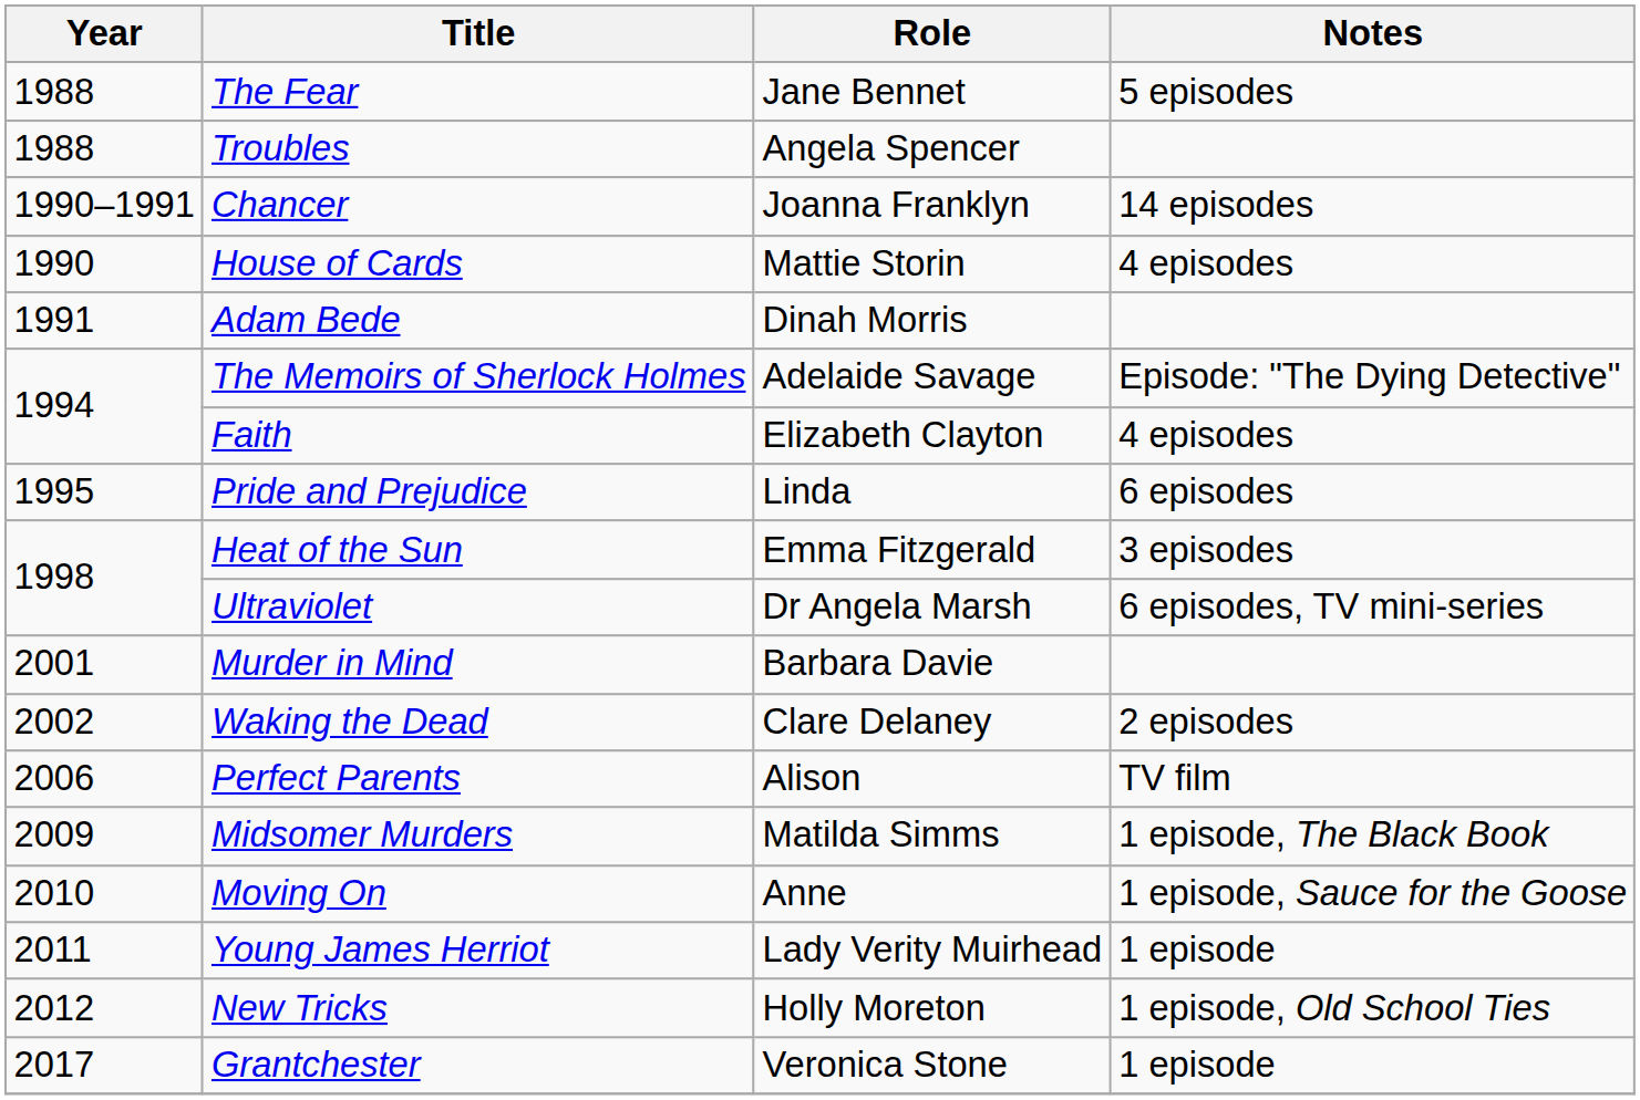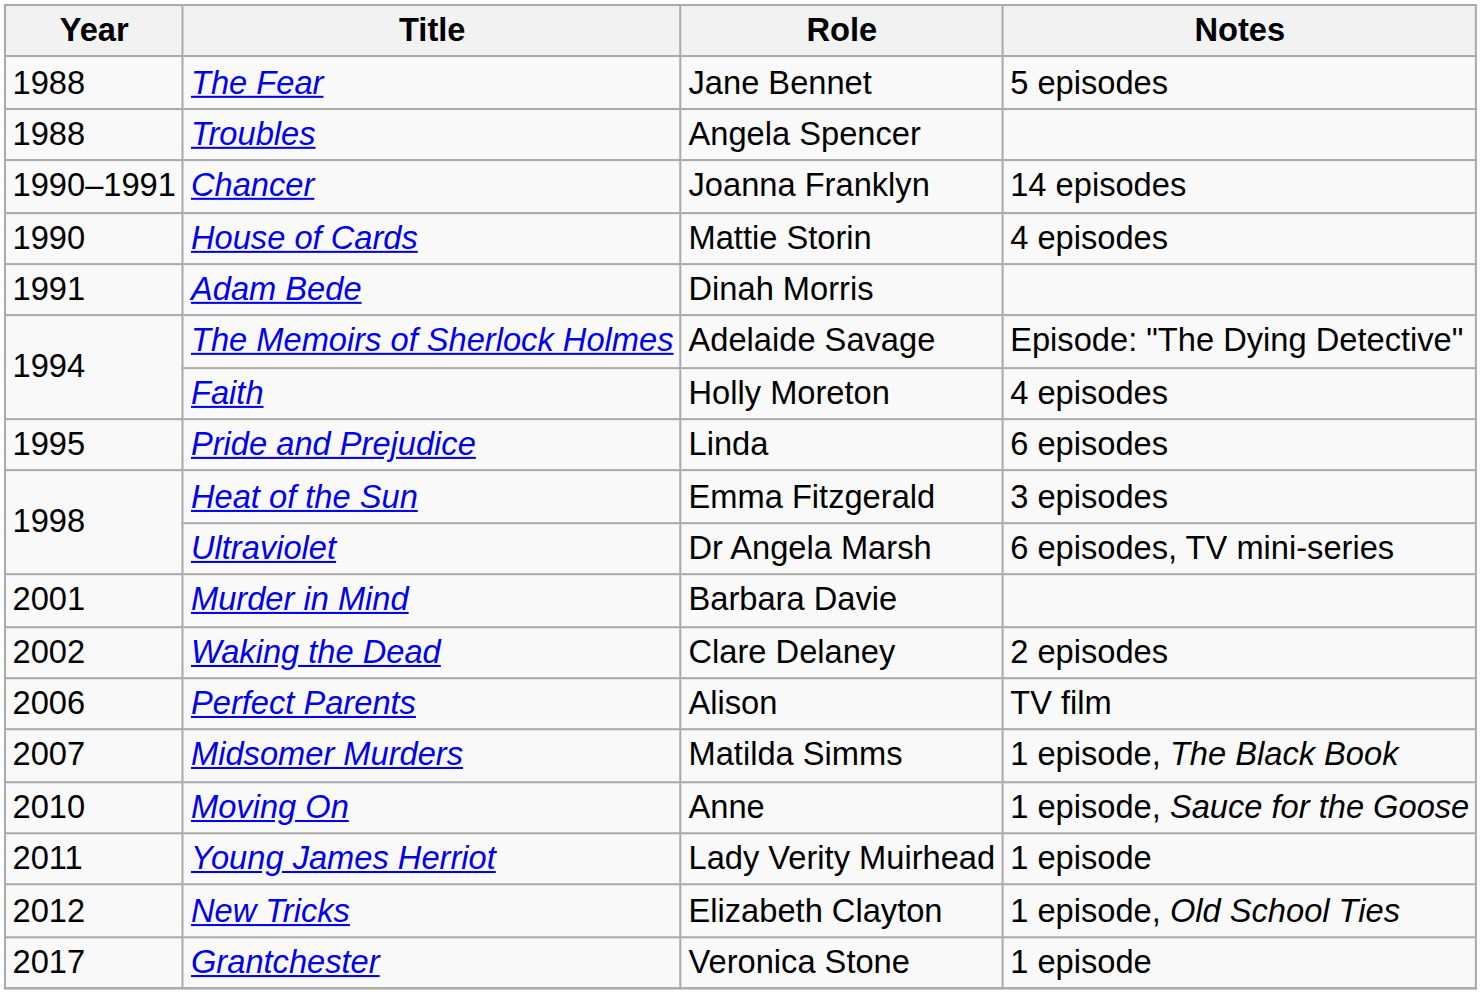 <table class="wikitable sortable">
 <tr>
 <th>Year</th>
 <th>Title</th>
 <th>Role</th>
 <th>Notes</th>
 </tr>
 <tr>
 <td>1988</td>
 <td><em><a href='#'>The Fear</a></em></td>
 <td>Jane Bennet</td>
 <td>5 episodes</td>
 </tr>
 <tr>
 <td>1988</td>
 <td><em><a href='#'>Troubles</a></em></td>
 <td>Angela Spencer</td>
 <td></td>
 </tr>
 <tr>
 <td>1990–1991</td>
 <td><em><a href='#'>Chancer</a></em></td>
 <td>Joanna Franklyn</td>
 <td>14 episodes</td>
 </tr>
 <tr>
 <td>1990</td>
 <td><em><a href='#'>House of Cards</a></em></td>
 <td>Mattie Storin</td>
 <td>4 episodes</td>
 </tr>
 <tr>
 <td>1991</td>
 <td><em><a href='#'>Adam Bede</a></em></td>
 <td>Dinah Morris</td>
 <td></td>
 </tr>
 <tr>
 <td rowspan="2">1994</td>
 <td><em><a href='#'>The Memoirs of Sherlock Holmes</a></em></td>
 <td>Adelaide Savage</td>
 <td>Episode: "The Dying Detective"</td>
 </tr>
 <tr>
 <td><em><a href='#'>Faith</a></em></td>
-<td>Elizabeth Clayton</td>
+<td>Holly Moreton</td>
 <td>4 episodes</td>
 </tr>
 <tr>
 <td>1995</td>
 <td><em><a href='#'>Pride and Prejudice</a></em></td>
 <td>Linda</td>
 <td>6 episodes</td>
 </tr>
 <tr>
 <td rowspan="2">1998</td>
 <td><em><a href='#'>Heat of the Sun</a></em></td>
 <td>Emma Fitzgerald</td>
 <td>3 episodes</td>
 </tr>
 <tr>
 <td><em><a href='#'>Ultraviolet</a></em></td>
 <td>Dr Angela Marsh</td>
 <td>6 episodes, TV mini-series</td>
 </tr>
 <tr>
 <td>2001</td>
 <td><em><a href='#'>Murder in Mind</a></em></td>
 <td>Barbara Davie</td>
 <td></td>
 </tr>
 <tr>
 <td>2002</td>
 <td><em><a href='#'>Waking the Dead</a></em></td>
 <td>Clare Delaney</td>
 <td>2 episodes</td>
 </tr>
 <tr>
 <td>2006</td>
 <td><em><a href='#'>Perfect Parents</a></em></td>
 <td>Alison</td>
 <td>TV film</td>
 </tr>
 <tr>
-<td>2009</td>
+<td>2007</td>
 <td><em><a href='#'>Midsomer Murders</a></em></td>
 <td>Matilda Simms</td>
 <td>1 episode, <em>The Black Book</em></td>
 </tr>
 <tr>
 <td>2010</td>
 <td><em><a href='#'>Moving On</a></em></td>
 <td>Anne</td>
 <td>1 episode, <em>Sauce for the Goose</em></td>
 </tr>
 <tr>
 <td>2011</td>
 <td><em><a href='#'>Young James Herriot</a></em></td>
 <td>Lady Verity Muirhead</td>
 <td>1 episode</td>
 </tr>
 <tr>
 <td>2012</td>
 <td><em><a href='#'>New Tricks</a></em></td>
-<td>Holly Moreton</td>
+<td>Elizabeth Clayton</td>
 <td>1 episode, <em>Old School Ties</em></td>
 </tr>
 <tr>
 <td>2017</td>
 <td><em><a href='#'>Grantchester</a></em></td>
 <td>Veronica Stone</td>
 <td>1 episode</td>
 </tr>
 <tr>
 </tr>
 </table>
